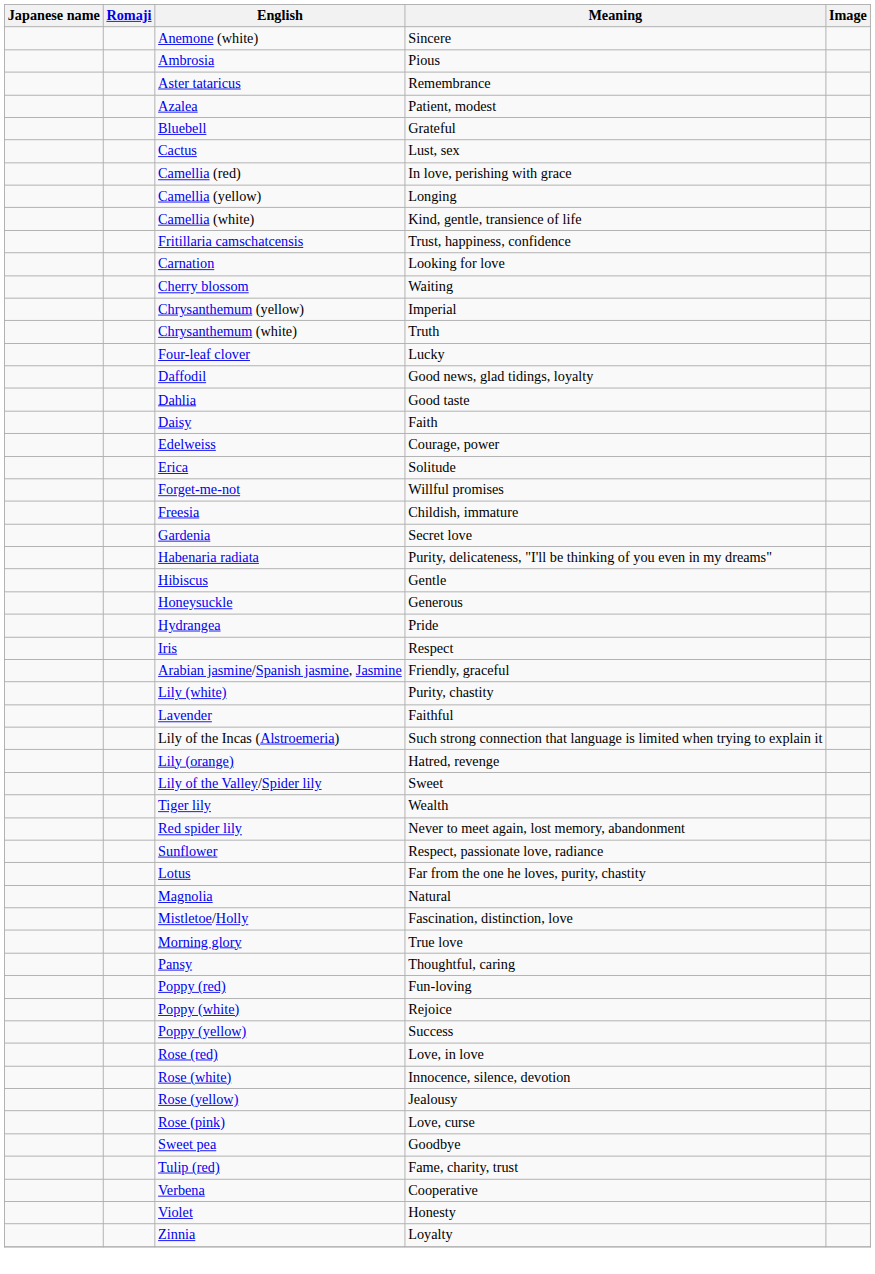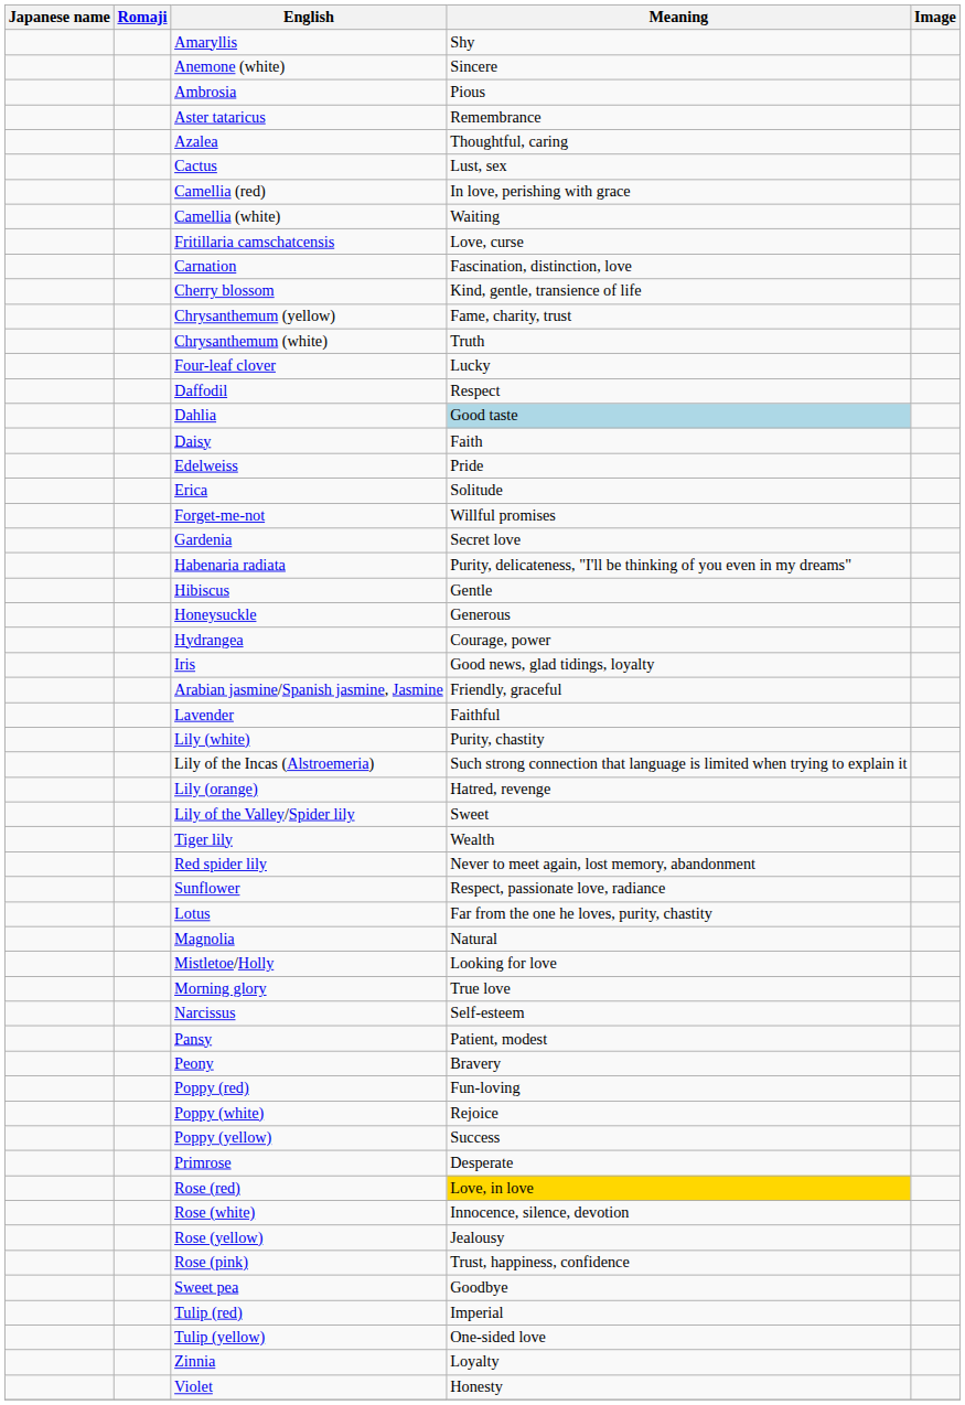 <table class="wikitable sortable">
 <tr>
 <th>Japanese name</th>
 <th><a href='#'>Romaji</a></th>
 <th>English</th>
 <th>Meaning</th>
 <th>Image</th>
+</tr>
+<tr>
+<td></td>
+<td></td>
+<td><a href='#'>Amaryllis</a></td>
+<td>Shy</td>
+<td></td>
 </tr>
 <tr>
 <td></td>
 <td></td>
 <td><a href='#'>Anemone</a> (white)</td>
 <td>Sincere</td>
 <td></td>
 </tr>
 <tr>
 <td></td>
 <td></td>
 <td><a href='#'>Ambrosia</a></td>
 <td>Pious</td>
 <td></td>
 </tr>
 <tr>
 <td></td>
 <td></td>
 <td><a href='#'>Aster tataricus</a></td>
 <td>Remembrance</td>
 <td></td>
 </tr>
 <tr>
 <td></td>
 <td></td>
 <td><a href='#'>Azalea</a></td>
-<td>Patient, modest</td>
-<td></td>
-</tr>
-<tr>
-<td></td>
-<td></td>
-<td><a href='#'>Bluebell</a></td>
-<td>Grateful</td>
+<td>Thoughtful, caring</td>
 <td></td>
 </tr>
 <tr>
 <td></td>
 <td></td>
 <td><a href='#'>Cactus</a></td>
 <td>Lust, sex</td>
 <td></td>
 </tr>
 <tr>
 <td></td>
 <td></td>
 <td><a href='#'>Camellia</a> (red)</td>
 <td>In love, perishing with grace</td>
 <td></td>
 </tr>
 <tr>
 <td></td>
 <td></td>
-<td><a href='#'>Camellia</a> (yellow)</td>
-<td>Longing</td>
+<td><a href='#'>Camellia</a> (white)</td>
+<td>Waiting</td>
 <td></td>
 </tr>
 <tr>
 <td></td>
 <td></td>
-<td><a href='#'>Camellia</a> (white)</td>
+<td><a href='#'>Fritillaria camschatcensis</a></td>
+<td>Love, curse</td>
+<td></td>
+</tr>
+<tr>
+<td></td>
+<td></td>
+<td><a href='#'>Carnation</a></td>
+<td>Fascination, distinction, love</td>
+<td></td>
+</tr>
+<tr>
+<td></td>
+<td></td>
+<td><a href='#'>Cherry blossom</a></td>
 <td>Kind, gentle, transience of life</td>
 <td></td>
 </tr>
 <tr>
 <td></td>
 <td></td>
-<td><a href='#'>Fritillaria camschatcensis</a></td>
-<td>Trust, happiness, confidence</td>
-<td></td>
-</tr>
-<tr>
-<td></td>
-<td></td>
-<td><a href='#'>Carnation</a></td>
-<td>Looking for love</td>
-<td></td>
-</tr>
-<tr>
-<td></td>
-<td></td>
-<td><a href='#'>Cherry blossom</a></td>
-<td>Waiting</td>
-<td></td>
-</tr>
-<tr>
-<td></td>
-<td></td>
 <td><a href='#'>Chrysanthemum</a> (yellow)</td>
-<td>Imperial</td>
+<td>Fame, charity, trust</td>
 <td></td>
 </tr>
 <tr>
 <td></td>
 <td></td>
 <td><a href='#'>Chrysanthemum</a> (white)</td>
 <td>Truth</td>
 <td></td>
 </tr>
 <tr>
 <td></td>
 <td></td>
 <td><a href='#'>Four-leaf clover</a></td>
 <td>Lucky</td>
 <td></td>
 </tr>
 <tr>
 <td></td>
 <td></td>
 <td><a href='#'>Daffodil</a></td>
-<td>Good news, glad tidings, loyalty</td>
+<td>Respect</td>
 <td></td>
 </tr>
 <tr>
 <td></td>
 <td></td>
 <td><a href='#'>Dahlia</a></td>
-<td>Good taste</td>
+<td style="background: lightblue;">Good taste</td>
 <td></td>
 </tr>
 <tr>
 <td></td>
 <td></td>
 <td><a href='#'>Daisy</a></td>
 <td>Faith</td>
 <td></td>
 </tr>
 <tr>
 <td></td>
 <td></td>
 <td><a href='#'>Edelweiss</a></td>
-<td>Courage, power</td>
+<td>Pride</td>
 <td></td>
 </tr>
 <tr>
 <td></td>
 <td></td>
 <td><a href='#'>Erica</a></td>
 <td>Solitude</td>
 <td></td>
 </tr>
 <tr>
 <td></td>
 <td></td>
 <td><a href='#'>Forget-me-not</a></td>
 <td>Willful promises</td>
-<td></td>
-</tr>
-<tr>
-<td></td>
-<td></td>
-<td><a href='#'>Freesia</a></td>
-<td>Childish, immature</td>
 <td></td>
 </tr>
 <tr>
 <td></td>
 <td></td>
 <td><a href='#'>Gardenia</a></td>
 <td>Secret love</td>
 <td></td>
 </tr>
 <tr>
 <td></td>
 <td></td>
 <td><a href='#'>Habenaria radiata</a></td>
 <td>Purity, delicateness, "I'll be thinking of you even in my dreams"</td>
 <td></td>
 </tr>
 <tr>
 <td></td>
 <td></td>
 <td><a href='#'>Hibiscus</a></td>
 <td>Gentle</td>
 <td></td>
 </tr>
 <tr>
 <td></td>
 <td></td>
 <td><a href='#'>Honeysuckle</a></td>
 <td>Generous</td>
 <td></td>
 </tr>
 <tr>
 <td></td>
 <td></td>
 <td><a href='#'>Hydrangea</a></td>
-<td>Pride</td>
+<td>Courage, power</td>
 <td></td>
 </tr>
 <tr>
 <td></td>
 <td></td>
 <td><a href='#'>Iris</a></td>
-<td>Respect</td>
+<td>Good news, glad tidings, loyalty</td>
 <td></td>
 </tr>
 <tr>
 <td></td>
 <td></td>
 <td><a href='#'>Arabian jasmine</a>/<a href='#'>Spanish jasmine</a>, <a href='#'>Jasmine</a></td>
 <td>Friendly, graceful</td>
 <td></td>
 </tr>
 <tr>
 <td></td>
 <td></td>
-<td><a href='#'>Lily (white)</a></td>
-<td>Purity, chastity</td>
+<td><a href='#'>Lavender</a></td>
+<td>Faithful</td>
 <td></td>
 </tr>
 <tr>
 <td></td>
 <td></td>
-<td><a href='#'>Lavender</a></td>
-<td>Faithful</td>
+<td><a href='#'>Lily (white)</a></td>
+<td>Purity, chastity</td>
 <td></td>
 </tr>
 <tr>
 <td></td>
 <td></td>
 <td>Lily of the Incas (<a href='#'>Alstroemeria</a>)</td>
 <td>Such strong connection that language is limited when trying to explain it</td>
 <td></td>
 </tr>
 <tr>
 <td></td>
 <td></td>
 <td><a href='#'>Lily (orange)</a></td>
 <td>Hatred, revenge</td>
 <td></td>
 </tr>
 <tr>
 <td></td>
 <td></td>
 <td><a href='#'>Lily of the Valley</a>/<a href='#'>Spider lily</a></td>
 <td>Sweet</td>
 <td></td>
 </tr>
 <tr>
 <td></td>
 <td></td>
 <td><a href='#'>Tiger lily</a></td>
 <td>Wealth</td>
 <td></td>
 </tr>
 <tr>
 <td></td>
 <td></td>
 <td><a href='#'>Red spider lily</a></td>
 <td>Never to meet again, lost memory, abandonment</td>
 <td></td>
 </tr>
 <tr>
 <td></td>
 <td></td>
 <td><a href='#'>Sunflower</a></td>
 <td>Respect, passionate love, radiance</td>
 <td></td>
 </tr>
 <tr>
 <td></td>
 <td></td>
 <td><a href='#'>Lotus</a></td>
 <td>Far from the one he loves, purity, chastity</td>
 <td></td>
 </tr>
 <tr>
 <td></td>
 <td></td>
 <td><a href='#'>Magnolia</a></td>
 <td>Natural</td>
 <td></td>
 </tr>
 <tr>
 <td></td>
 <td></td>
 <td><a href='#'>Mistletoe</a>/<a href='#'>Holly</a></td>
-<td>Fascination, distinction, love</td>
+<td>Looking for love</td>
 <td></td>
 </tr>
 <tr>
 <td></td>
 <td></td>
 <td><a href='#'>Morning glory</a></td>
 <td>True love</td>
 <td></td>
 </tr>
 <tr>
 <td></td>
 <td></td>
+<td><a href='#'>Narcissus</a></td>
+<td>Self-esteem</td>
+<td></td>
+</tr>
+<tr>
+<td></td>
+<td></td>
 <td><a href='#'>Pansy</a></td>
-<td>Thoughtful, caring</td>
+<td>Patient, modest</td>
+<td></td>
+</tr>
+<tr>
+<td></td>
+<td></td>
+<td><a href='#'>Peony</a></td>
+<td>Bravery</td>
 <td></td>
 </tr>
 <tr>
 <td></td>
 <td></td>
 <td><a href='#'>Poppy (red)</a></td>
 <td>Fun-loving</td>
 <td></td>
 </tr>
 <tr>
 <td></td>
 <td></td>
 <td><a href='#'>Poppy (white)</a></td>
 <td>Rejoice</td>
 <td></td>
 </tr>
 <tr>
 <td></td>
 <td></td>
 <td><a href='#'>Poppy (yellow)</a></td>
 <td>Success</td>
 <td></td>
 </tr>
 <tr>
 <td></td>
 <td></td>
+<td><a href='#'>Primrose</a></td>
+<td>Desperate</td>
+<td></td>
+</tr>
+<tr>
+<td></td>
+<td></td>
 <td><a href='#'>Rose (red)</a></td>
-<td>Love, in love</td>
+<td style="background: gold;">Love, in love</td>
 <td></td>
 </tr>
 <tr>
 <td></td>
 <td></td>
 <td><a href='#'>Rose (white)</a></td>
 <td>Innocence, silence, devotion</td>
 <td></td>
 </tr>
 <tr>
 <td></td>
 <td></td>
 <td><a href='#'>Rose (yellow)</a></td>
 <td>Jealousy</td>
 <td></td>
 </tr>
 <tr>
 <td></td>
 <td></td>
 <td><a href='#'>Rose (pink)</a></td>
-<td>Love, curse</td>
+<td>Trust, happiness, confidence</td>
 <td></td>
 </tr>
 <tr>
 <td></td>
 <td></td>
 <td><a href='#'>Sweet pea</a></td>
 <td>Goodbye</td>
 <td></td>
 </tr>
 <tr>
 <td></td>
 <td></td>
 <td><a href='#'>Tulip (red)</a></td>
-<td>Fame, charity, trust</td>
+<td>Imperial</td>
 <td></td>
 </tr>
 <tr>
 <td></td>
 <td></td>
-<td><a href='#'>Verbena</a></td>
-<td>Cooperative</td>
+<td><a href='#'>Tulip (yellow)</a></td>
+<td>One-sided love</td>
+<td></td>
+</tr>
+<tr>
+<td></td>
+<td></td>
+<td><a href='#'>Zinnia</a></td>
+<td>Loyalty</td>
 <td></td>
 </tr>
 <tr>
 <td></td>
 <td></td>
 <td><a href='#'>Violet</a></td>
 <td>Honesty</td>
 <td></td>
 </tr>
 <tr>
-<td></td>
-<td></td>
-<td><a href='#'>Zinnia</a></td>
-<td>Loyalty</td>
-<td></td>
-</tr>
-<tr>
 </tr>
 </table>
